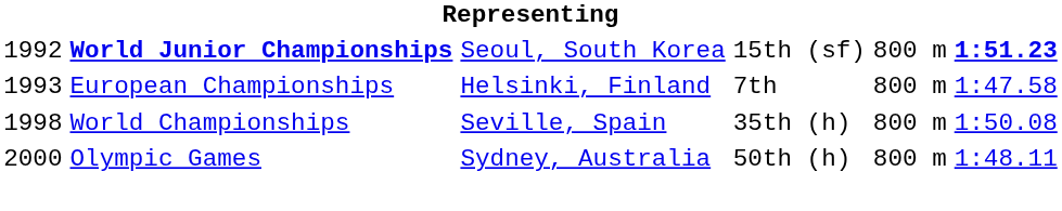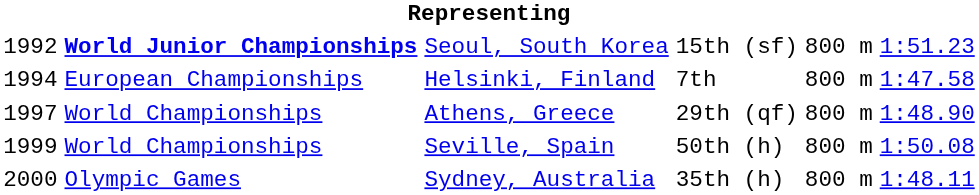 <table>
 <tr>
 <th colspan="6">Representing </th>
 </tr>
 <tr>
 <td>1992</td>
 <td><strong><a href='#'>World Junior Championships</a></strong></td>
 <td><a href='#'>Seoul, South Korea</a></td>
 <td>15th (sf)</td>
 <td>800 m</td>
-<td><strong><a href='#'>1:51.23</a></strong></td>
+<td><a href='#'>1:51.23</a></td>
 </tr>
 <tr>
-<td>1993</td>
+<td>1994</td>
 <td><a href='#'>European Championships</a></td>
 <td><a href='#'>Helsinki, Finland</a></td>
 <td>7th</td>
 <td>800 m</td>
 <td><a href='#'>1:47.58</a></td>
 </tr>
 <tr>
-<td>1998</td>
+<td>1997</td>
+<td><a href='#'>World Championships</a></td>
+<td><a href='#'>Athens, Greece</a></td>
+<td>29th (qf)</td>
+<td>800 m</td>
+<td><a href='#'>1:48.90</a></td>
+</tr>
+<tr>
+<td>1999</td>
 <td><a href='#'>World Championships</a></td>
 <td><a href='#'>Seville, Spain</a></td>
-<td>35th (h)</td>
+<td>50th (h)</td>
 <td>800 m</td>
 <td><a href='#'>1:50.08</a></td>
 </tr>
 <tr>
 <td>2000</td>
 <td><a href='#'>Olympic Games</a></td>
 <td><a href='#'>Sydney, Australia</a></td>
-<td>50th (h)</td>
+<td>35th (h)</td>
 <td>800 m</td>
 <td><a href='#'>1:48.11</a></td>
 </tr>
 </table>
